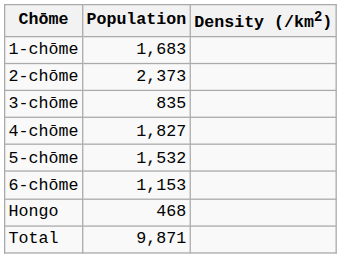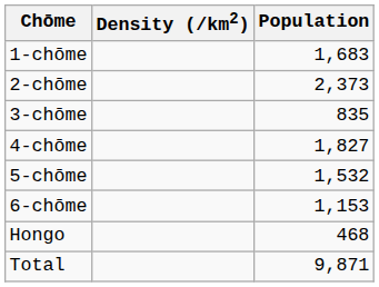 <table class="wikitable">
 <tr>
 <th>Chōme</th>
+<th>Density (/km<sup>2</sup>)</th>
 <th>Population</th>
-<th>Density (/km<sup>2</sup>)</th>
 </tr>
 <tr>
 <td>1-chōme</td>
+<td style="text-align:right;"></td>
 <td style="text-align:right;">1,683</td>
-<td style="text-align:right;"></td>
 </tr>
 <tr>
 <td>2-chōme</td>
+<td style="text-align:right;"></td>
 <td style="text-align:right;">2,373</td>
-<td style="text-align:right;"></td>
 </tr>
 <tr>
 <td>3-chōme</td>
+<td style="text-align:right;"></td>
 <td style="text-align:right;">835</td>
-<td style="text-align:right;"></td>
 </tr>
 <tr>
 <td>4-chōme</td>
+<td style="text-align:right;"></td>
 <td style="text-align:right;">1,827</td>
-<td style="text-align:right;"></td>
 </tr>
 <tr>
 <td>5-chōme</td>
+<td style="text-align:right;"></td>
 <td style="text-align:right;">1,532</td>
-<td style="text-align:right;"></td>
 </tr>
 <tr>
 <td>6-chōme</td>
+<td style="text-align:right;"></td>
 <td style="text-align:right;">1,153</td>
-<td style="text-align:right;"></td>
 </tr>
 <tr>
 <td>Hongo</td>
+<td style="text-align:right;"></td>
 <td style="text-align:right;">468</td>
-<td style="text-align:right;"></td>
 </tr>
 <tr>
 <td>Total</td>
+<td style="text-align:right;"></td>
 <td style="text-align:right;">9,871</td>
-<td style="text-align:right;"></td>
 </tr>
 </table>
